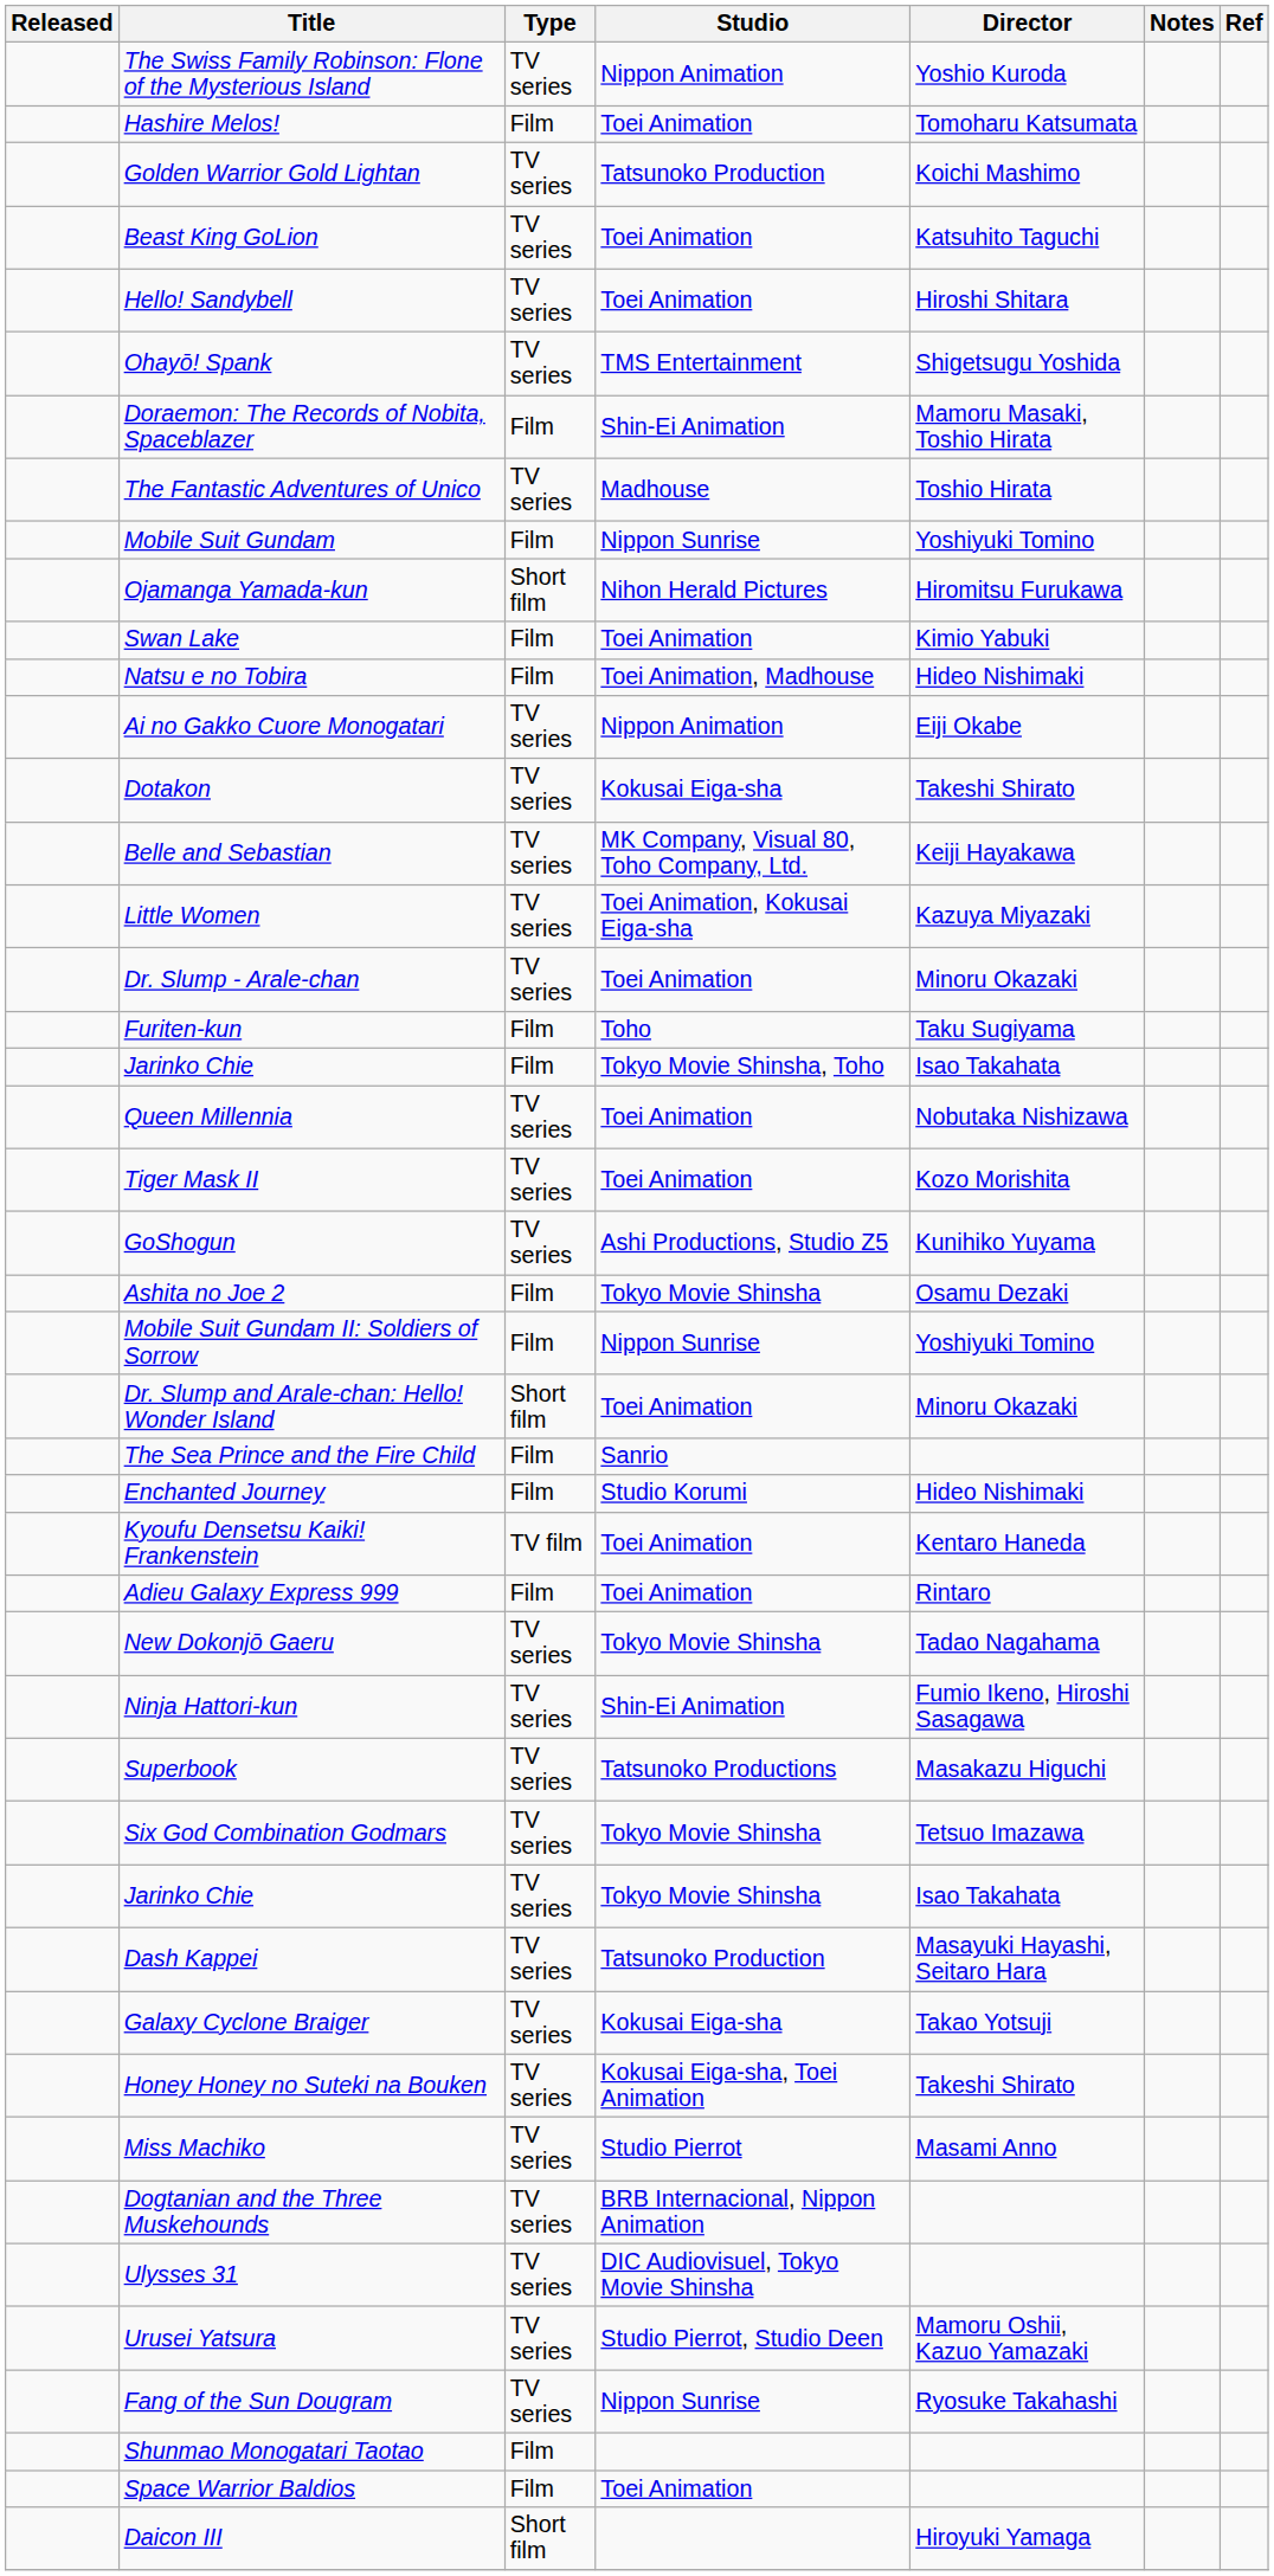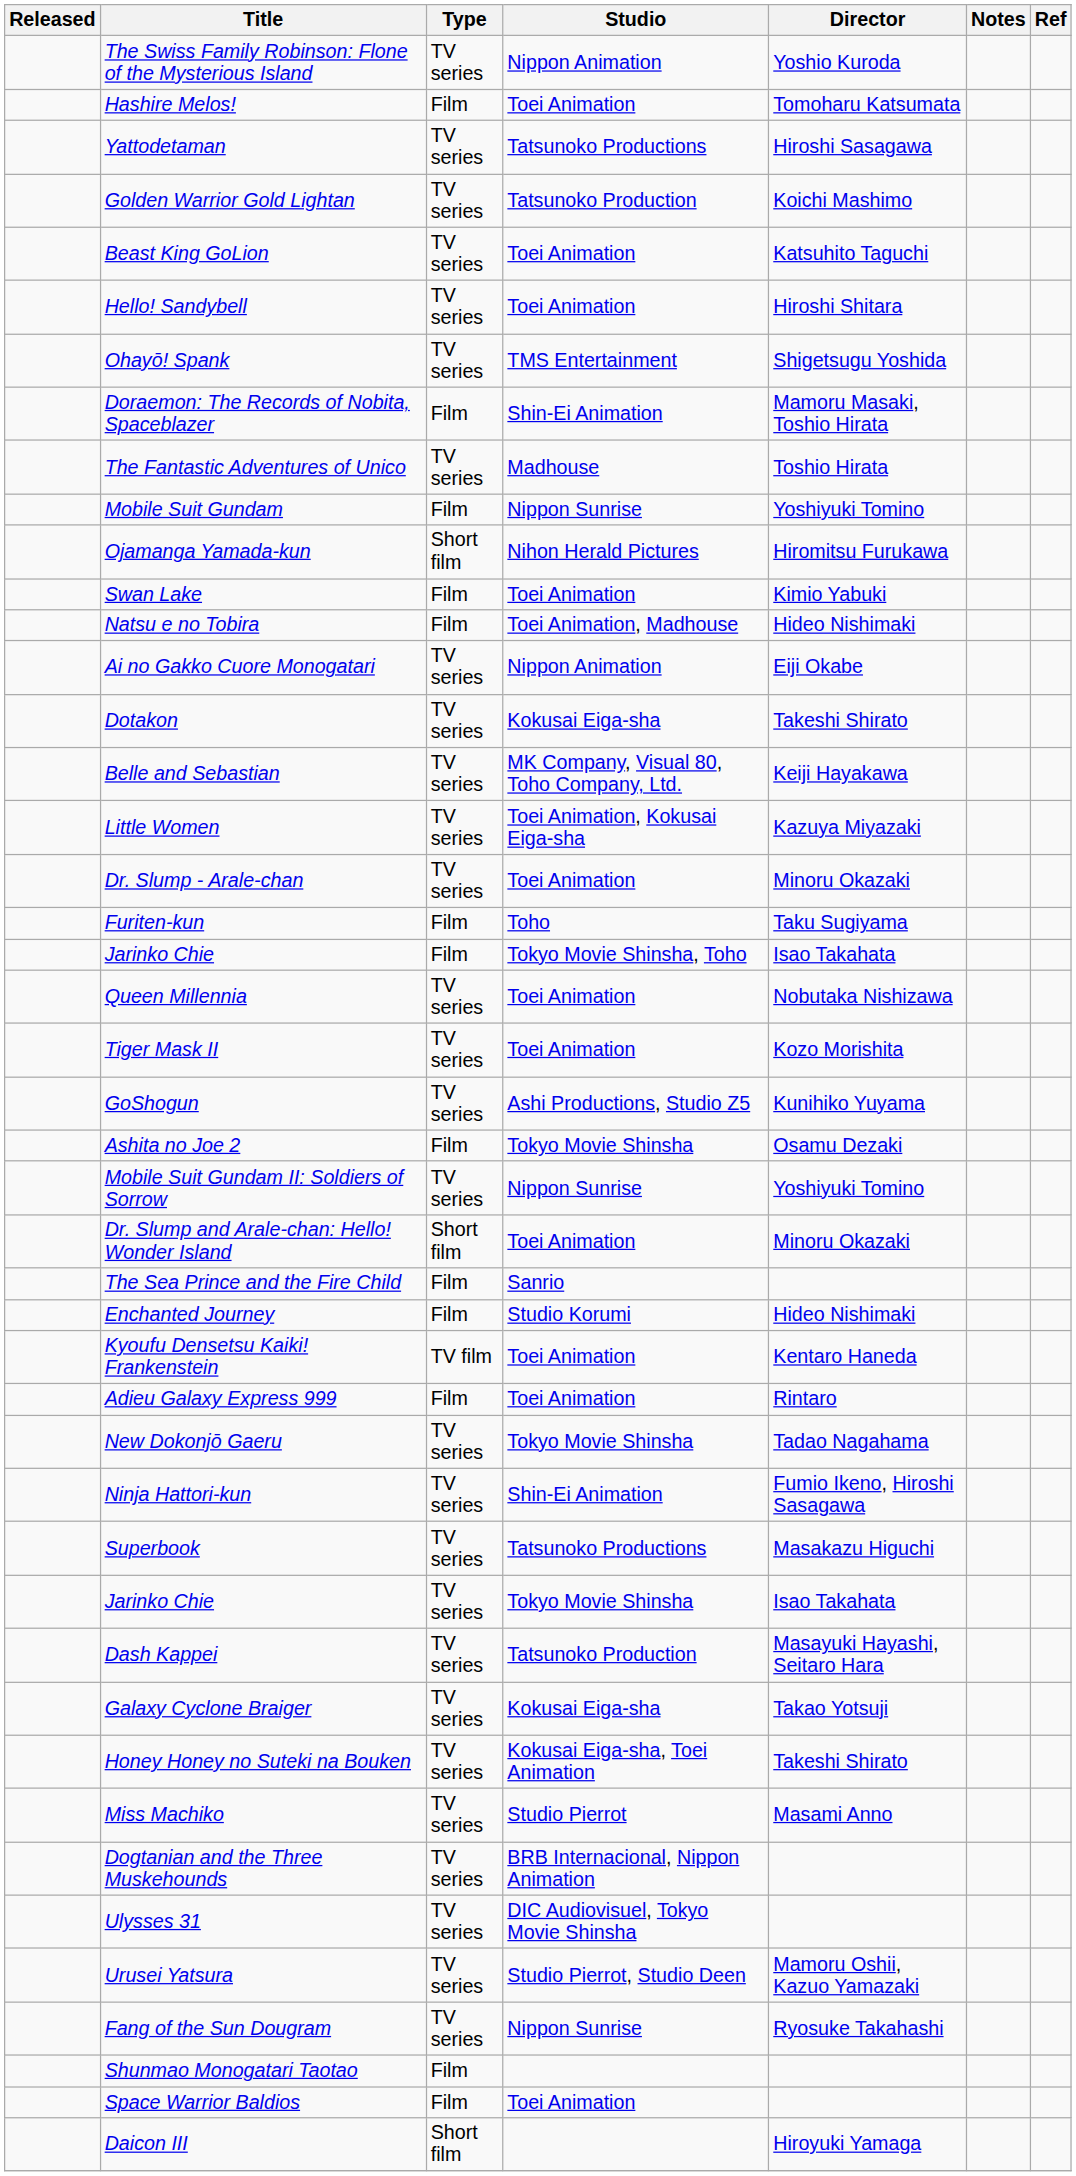 <table class="wikitable sortable" border="1">
 <tr>
 <th>Released</th>
 <th>Title</th>
 <th>Type</th>
 <th>Studio</th>
 <th>Director</th>
 <th>Notes</th>
 <th>Ref</th>
 </tr>
 <tr>
 <td></td>
 <td><em><a href='#'>The Swiss Family Robinson: Flone of the Mysterious Island</a></em></td>
 <td>TV series</td>
 <td><a href='#'>Nippon Animation</a></td>
 <td><a href='#'>Yoshio Kuroda</a></td>
 <td></td>
 <td></td>
 </tr>
 <tr>
 <td></td>
 <td><em><a href='#'>Hashire Melos!</a></em></td>
 <td>Film</td>
 <td><a href='#'>Toei Animation</a></td>
 <td><a href='#'>Tomoharu Katsumata</a></td>
+<td></td>
+<td></td>
+</tr>
+<tr>
+<td></td>
+<td><em><a href='#'>Yattodetaman</a></em></td>
+<td>TV series</td>
+<td><a href='#'>Tatsunoko Productions</a></td>
+<td><a href='#'>Hiroshi Sasagawa</a></td>
 <td></td>
 <td></td>
 </tr>
 <tr>
 <td></td>
 <td><em><a href='#'>Golden Warrior Gold Lightan</a></em></td>
 <td>TV series</td>
 <td><a href='#'>Tatsunoko Production</a></td>
 <td><a href='#'>Koichi Mashimo</a></td>
 <td></td>
 <td></td>
 </tr>
 <tr>
 <td></td>
 <td><em><a href='#'>Beast King GoLion</a></em></td>
 <td>TV series</td>
 <td><a href='#'>Toei Animation</a></td>
 <td><a href='#'>Katsuhito Taguchi</a></td>
 <td></td>
 <td></td>
 </tr>
 <tr>
 <td></td>
 <td><em><a href='#'>Hello! Sandybell</a></em></td>
 <td>TV series</td>
 <td><a href='#'>Toei Animation</a></td>
 <td><a href='#'>Hiroshi Shitara</a></td>
 <td></td>
 <td></td>
 </tr>
 <tr>
 <td></td>
 <td><em><a href='#'>Ohayō! Spank</a></em></td>
 <td>TV series</td>
 <td><a href='#'>TMS Entertainment</a></td>
 <td><a href='#'>Shigetsugu Yoshida</a></td>
 <td></td>
 <td></td>
 </tr>
 <tr>
 <td></td>
 <td><em><a href='#'>Doraemon: The Records of Nobita, Spaceblazer</a></em></td>
 <td>Film</td>
 <td><a href='#'>Shin-Ei Animation</a></td>
 <td><a href='#'>Mamoru Masaki</a>, <a href='#'>Toshio Hirata</a></td>
 <td></td>
 <td></td>
 </tr>
 <tr>
 <td></td>
 <td><em><a href='#'>The Fantastic Adventures of Unico</a></em></td>
 <td>TV series</td>
 <td><a href='#'>Madhouse</a></td>
 <td><a href='#'>Toshio Hirata</a></td>
 <td></td>
 <td></td>
 </tr>
 <tr>
 <td></td>
 <td><em><a href='#'>Mobile Suit Gundam</a></em></td>
 <td>Film</td>
 <td><a href='#'>Nippon Sunrise</a></td>
 <td><a href='#'>Yoshiyuki Tomino</a></td>
 <td></td>
 <td></td>
 </tr>
 <tr>
 <td></td>
 <td><em><a href='#'>Ojamanga Yamada-kun</a></em></td>
 <td>Short film</td>
 <td><a href='#'>Nihon Herald Pictures</a></td>
 <td><a href='#'>Hiromitsu Furukawa</a></td>
 <td></td>
 <td></td>
 </tr>
 <tr>
 <td></td>
 <td><em><a href='#'>Swan Lake</a></em></td>
 <td>Film</td>
 <td><a href='#'>Toei Animation</a></td>
 <td><a href='#'>Kimio Yabuki</a></td>
 <td></td>
 <td></td>
 </tr>
 <tr>
 <td></td>
 <td><em><a href='#'>Natsu e no Tobira</a></em></td>
 <td>Film</td>
 <td><a href='#'>Toei Animation</a>, <a href='#'>Madhouse</a></td>
 <td><a href='#'>Hideo Nishimaki</a></td>
 <td></td>
 <td></td>
 </tr>
 <tr>
 <td></td>
 <td><em><a href='#'>Ai no Gakko Cuore Monogatari</a></em></td>
 <td>TV series</td>
 <td><a href='#'>Nippon Animation</a></td>
 <td><a href='#'>Eiji Okabe</a></td>
 <td></td>
 <td></td>
 </tr>
 <tr>
 <td></td>
 <td><em><a href='#'>Dotakon</a></em></td>
 <td>TV series</td>
 <td><a href='#'>Kokusai Eiga-sha</a></td>
 <td><a href='#'>Takeshi Shirato</a></td>
 <td></td>
 <td></td>
 </tr>
 <tr>
 <td></td>
 <td><em><a href='#'>Belle and Sebastian</a></em></td>
 <td>TV series</td>
 <td><a href='#'>MK Company</a>, <a href='#'>Visual 80</a>, <a href='#'>Toho Company, Ltd.</a></td>
 <td><a href='#'>Keiji Hayakawa</a></td>
 <td></td>
 <td></td>
 </tr>
 <tr>
 <td></td>
 <td><em><a href='#'>Little Women</a></em></td>
 <td>TV series</td>
 <td><a href='#'>Toei Animation</a>, <a href='#'>Kokusai Eiga-sha</a></td>
 <td><a href='#'>Kazuya Miyazaki</a></td>
 <td></td>
 <td></td>
 </tr>
 <tr>
 <td></td>
 <td><em><a href='#'>Dr. Slump - Arale-chan</a></em></td>
 <td>TV series</td>
 <td><a href='#'>Toei Animation</a></td>
 <td><a href='#'>Minoru Okazaki</a></td>
 <td></td>
 <td></td>
 </tr>
 <tr>
 <td></td>
 <td><em><a href='#'>Furiten-kun</a></em></td>
 <td>Film</td>
 <td><a href='#'>Toho</a></td>
 <td><a href='#'>Taku Sugiyama</a></td>
 <td></td>
 <td></td>
 </tr>
 <tr>
 <td></td>
 <td><em><a href='#'>Jarinko Chie</a></em></td>
 <td>Film</td>
 <td><a href='#'>Tokyo Movie Shinsha</a>, <a href='#'>Toho</a></td>
 <td><a href='#'>Isao Takahata</a></td>
 <td></td>
 <td></td>
 </tr>
 <tr>
 <td></td>
 <td><em><a href='#'>Queen Millennia</a></em></td>
 <td>TV series</td>
 <td><a href='#'>Toei Animation</a></td>
 <td><a href='#'>Nobutaka Nishizawa</a></td>
 <td></td>
 <td></td>
 </tr>
 <tr>
 <td></td>
 <td><em><a href='#'>Tiger Mask II</a></em></td>
 <td>TV series</td>
 <td><a href='#'>Toei Animation</a></td>
 <td><a href='#'>Kozo Morishita</a></td>
 <td></td>
 <td></td>
 </tr>
 <tr>
 <td></td>
 <td><em><a href='#'>GoShogun</a></em></td>
 <td>TV series</td>
 <td><a href='#'>Ashi Productions</a>, <a href='#'>Studio Z5</a></td>
 <td><a href='#'>Kunihiko Yuyama</a></td>
 <td></td>
 <td></td>
 </tr>
 <tr>
 <td></td>
 <td><em><a href='#'>Ashita no Joe 2</a></em></td>
 <td>Film</td>
 <td><a href='#'>Tokyo Movie Shinsha</a></td>
 <td><a href='#'>Osamu Dezaki</a></td>
 <td></td>
 <td></td>
 </tr>
 <tr>
 <td></td>
 <td><em><a href='#'>Mobile Suit Gundam II: Soldiers of Sorrow</a></em></td>
-<td>Film</td>
+<td>TV series</td>
 <td><a href='#'>Nippon Sunrise</a></td>
 <td><a href='#'>Yoshiyuki Tomino</a></td>
 <td></td>
 <td></td>
 </tr>
 <tr>
 <td></td>
 <td><em><a href='#'>Dr. Slump and Arale-chan: Hello! Wonder Island</a></em></td>
 <td>Short film</td>
 <td><a href='#'>Toei Animation</a></td>
 <td><a href='#'>Minoru Okazaki</a></td>
 <td></td>
 <td></td>
 </tr>
 <tr>
 <td></td>
 <td><em><a href='#'>The Sea Prince and the Fire Child</a></em></td>
 <td>Film</td>
 <td><a href='#'>Sanrio</a></td>
 <td></td>
 <td></td>
 <td></td>
 </tr>
 <tr>
 <td></td>
 <td><em><a href='#'>Enchanted Journey</a></em></td>
 <td>Film</td>
 <td><a href='#'>Studio Korumi</a></td>
 <td><a href='#'>Hideo Nishimaki</a></td>
 <td></td>
 <td></td>
 </tr>
 <tr>
 <td></td>
 <td><em><a href='#'>Kyoufu Densetsu Kaiki! Frankenstein</a></em></td>
 <td>TV film</td>
 <td><a href='#'>Toei Animation</a></td>
 <td><a href='#'>Kentaro Haneda</a></td>
 <td></td>
 <td></td>
 </tr>
 <tr>
 <td></td>
 <td><em><a href='#'>Adieu Galaxy Express 999</a></em></td>
 <td>Film</td>
 <td><a href='#'>Toei Animation</a></td>
 <td><a href='#'>Rintaro</a></td>
 <td></td>
 <td></td>
 </tr>
 <tr>
 <td></td>
 <td><em><a href='#'>New Dokonjō Gaeru</a></em></td>
 <td>TV series</td>
 <td><a href='#'>Tokyo Movie Shinsha</a></td>
 <td><a href='#'>Tadao Nagahama</a></td>
 <td></td>
 <td></td>
 </tr>
 <tr>
 <td></td>
 <td><em><a href='#'>Ninja Hattori-kun</a></em></td>
 <td>TV series</td>
 <td><a href='#'>Shin-Ei Animation</a></td>
 <td><a href='#'>Fumio Ikeno</a>, <a href='#'>Hiroshi Sasagawa</a></td>
 <td></td>
 <td></td>
 </tr>
 <tr>
 <td></td>
 <td><em><a href='#'>Superbook</a></em></td>
 <td>TV series</td>
 <td><a href='#'>Tatsunoko Productions</a></td>
 <td><a href='#'>Masakazu Higuchi</a></td>
-<td></td>
-<td></td>
-</tr>
-<tr>
-<td></td>
-<td><em><a href='#'>Six God Combination Godmars</a></em></td>
-<td>TV series</td>
-<td><a href='#'>Tokyo Movie Shinsha</a></td>
-<td><a href='#'>Tetsuo Imazawa</a></td>
 <td></td>
 <td></td>
 </tr>
 <tr>
 <td></td>
 <td><em><a href='#'>Jarinko Chie</a></em></td>
 <td>TV series</td>
 <td><a href='#'>Tokyo Movie Shinsha</a></td>
 <td><a href='#'>Isao Takahata</a></td>
 <td></td>
 <td></td>
 </tr>
 <tr>
 <td></td>
 <td><em><a href='#'>Dash Kappei</a></em></td>
 <td>TV series</td>
 <td><a href='#'>Tatsunoko Production</a></td>
 <td><a href='#'>Masayuki Hayashi</a>, <a href='#'>Seitaro Hara</a></td>
 <td></td>
 <td></td>
 </tr>
 <tr>
 <td></td>
 <td><em><a href='#'>Galaxy Cyclone Braiger</a></em></td>
 <td>TV series</td>
 <td><a href='#'>Kokusai Eiga-sha</a></td>
 <td><a href='#'>Takao Yotsuji</a></td>
 <td></td>
 <td></td>
 </tr>
 <tr>
 <td></td>
 <td><em><a href='#'>Honey Honey no Suteki na Bouken</a></em></td>
 <td>TV series</td>
 <td><a href='#'>Kokusai Eiga-sha</a>, <a href='#'>Toei Animation</a></td>
 <td><a href='#'>Takeshi Shirato</a></td>
 <td></td>
 <td></td>
 </tr>
 <tr>
 <td></td>
 <td><em><a href='#'>Miss Machiko</a></em></td>
 <td>TV series</td>
 <td><a href='#'>Studio Pierrot</a></td>
 <td><a href='#'>Masami Anno</a></td>
 <td></td>
 <td></td>
 </tr>
 <tr>
 <td></td>
 <td><em><a href='#'>Dogtanian and the Three Muskehounds</a></em></td>
 <td>TV series</td>
 <td><a href='#'>BRB Internacional</a>, <a href='#'>Nippon Animation</a></td>
 <td></td>
 <td></td>
 <td></td>
 </tr>
 <tr>
 <td></td>
 <td><em><a href='#'>Ulysses 31</a></em></td>
 <td>TV series</td>
 <td><a href='#'>DIC Audiovisuel</a>, <a href='#'>Tokyo Movie Shinsha</a></td>
 <td></td>
 <td></td>
 <td></td>
 </tr>
 <tr>
 <td></td>
 <td><em><a href='#'>Urusei Yatsura</a></em></td>
 <td>TV series</td>
 <td><a href='#'>Studio Pierrot</a>, <a href='#'>Studio Deen</a></td>
 <td><a href='#'>Mamoru Oshii</a>, <a href='#'>Kazuo Yamazaki</a></td>
 <td></td>
 <td></td>
 </tr>
 <tr>
 <td></td>
 <td><em><a href='#'>Fang of the Sun Dougram</a></em></td>
 <td>TV series</td>
 <td><a href='#'>Nippon Sunrise</a></td>
 <td><a href='#'>Ryosuke Takahashi</a></td>
 <td></td>
 <td></td>
 </tr>
 <tr>
 <td></td>
 <td><em><a href='#'>Shunmao Monogatari Taotao</a></em></td>
 <td>Film</td>
 <td></td>
 <td></td>
 <td></td>
 <td></td>
 </tr>
 <tr>
 <td></td>
 <td><em><a href='#'>Space Warrior Baldios</a></em></td>
 <td>Film</td>
 <td><a href='#'>Toei Animation</a></td>
 <td></td>
 <td></td>
 <td></td>
 </tr>
 <tr>
 <td></td>
 <td><em><a href='#'>Daicon III</a></em></td>
 <td>Short film</td>
 <td></td>
 <td><a href='#'>Hiroyuki Yamaga</a></td>
 <td></td>
 <td></td>
 </tr>
 <tr>
 </tr>
 </table>
